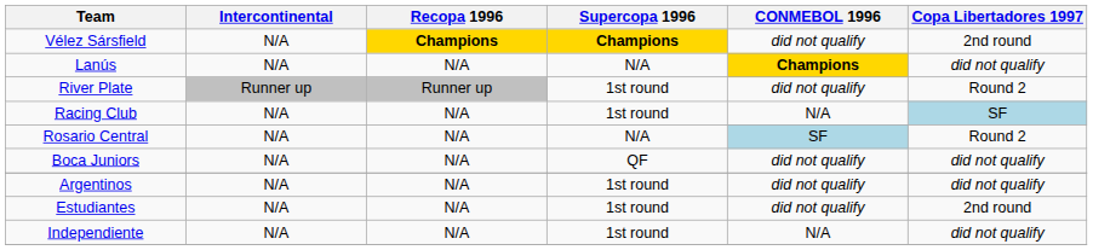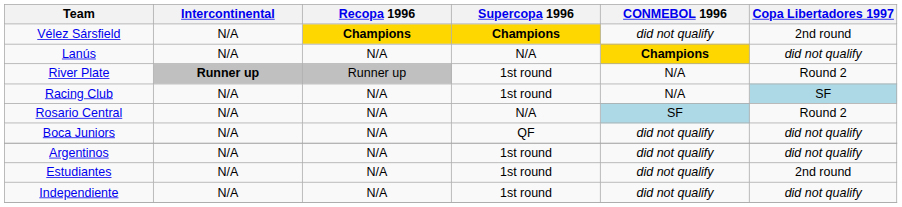 <table class="wikitable">
 <tr>
 <th width= 16.7%>Team</th>
 <th width= 16.7%><a href='#'>Intercontinental</a></th>
 <th width= 16.7%><a href='#'>Recopa</a> 1996</th>
 <th width= 16.7%><a href='#'>Supercopa</a> 1996</th>
 <th width= 16.7%><a href='#'>CONMEBOL</a> 1996</th>
 <th width= 16.7%><a href='#'>Copa Libertadores 1997</a></th>
 </tr>
 <tr align="center">
 <td><a href='#'>Vélez Sársfield</a></td>
 <td>N/A</td>
 <td bgcolor = "gold"><strong>Champions</strong></td>
 <td bgcolor = "gold"><strong>Champions</strong></td>
 <td><em>did not qualify</em></td>
 <td>2nd round</td>
 </tr>
 <tr align="center">
 <td><a href='#'>Lanús</a></td>
 <td>N/A</td>
 <td>N/A</td>
 <td>N/A</td>
 <td bgcolor = "gold"><strong>Champions</strong></td>
 <td><em>did not qualify</em></td>
 </tr>
 <tr align="center">
 <td><a href='#'>River Plate</a></td>
-<td bgcolor = "silver">Runner up</td>
+<td bgcolor = "silver"><strong>Runner up</strong></td>
 <td bgcolor = "silver">Runner up</td>
 <td>1st round</td>
-<td><em>did not qualify</em></td>
+<td>N/A</td>
 <td>Round 2</td>
 </tr>
 <tr align="center">
 <td><a href='#'>Racing Club</a></td>
 <td>N/A</td>
 <td>N/A</td>
 <td>1st round</td>
 <td>N/A</td>
 <td bgcolor="lightblue">SF</td>
 </tr>
 <tr align="center">
 <td><a href='#'>Rosario Central</a></td>
 <td>N/A</td>
 <td>N/A</td>
 <td>N/A</td>
 <td bgcolor="lightblue">SF</td>
 <td>Round 2</td>
 </tr>
 <tr align="center">
 <td><a href='#'>Boca Juniors</a></td>
 <td>N/A</td>
 <td>N/A</td>
 <td>QF</td>
 <td><em>did not qualify</em></td>
 <td><em>did not qualify</em></td>
 </tr>
 <tr>
 </tr>
 <tr align="center">
 <td><a href='#'>Argentinos</a></td>
 <td>N/A</td>
 <td>N/A</td>
 <td>1st round</td>
 <td><em>did not qualify</em></td>
 <td><em>did not qualify</em></td>
 </tr>
 <tr align="center">
 <td><a href='#'>Estudiantes</a></td>
 <td>N/A</td>
 <td>N/A</td>
 <td>1st round</td>
 <td><em>did not qualify</em></td>
 <td>2nd round</td>
 </tr>
 <tr align="center">
 <td><a href='#'>Independiente</a></td>
 <td>N/A</td>
 <td>N/A</td>
 <td>1st round</td>
-<td>N/A</td>
+<td><em>did not qualify</em></td>
 <td><em>did not qualify</em></td>
 </tr>
 <tr>
 </tr>
 </table>
